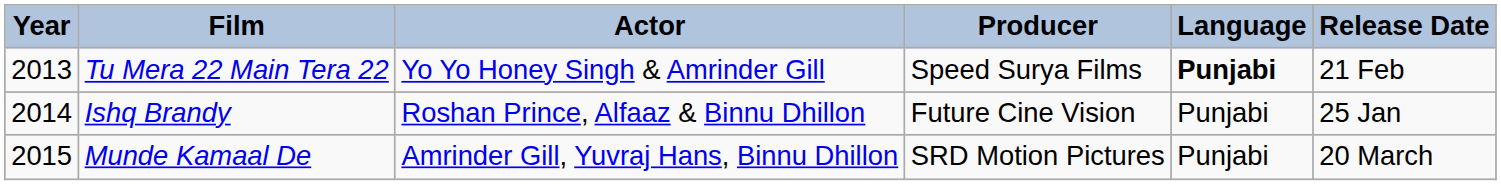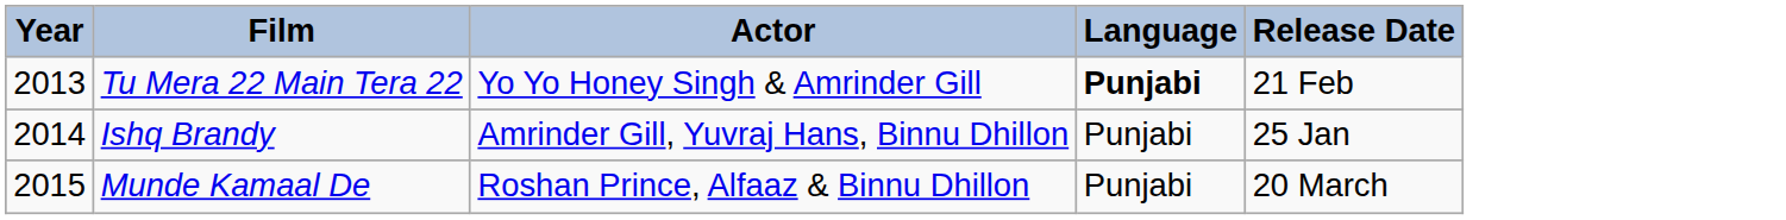 <table class="wikitable">
 <tr style="text-align:center;">
 <th style="background:#B0C4DE;">Year</th>
 <th style="background:#B0C4DE;">Film</th>
 <th style="background:#B0C4DE;">Actor</th>
-<th style="background:#B0C4DE;">Producer</th>
 <th style="background:#B0C4DE;">Language</th>
 <th style="background:#B0C4DE;">Release Date</th>
 </tr>
 <tr>
 <td>2013</td>
 <td><em><a href='#'>Tu Mera 22 Main Tera 22</a></em></td>
 <td><a href='#'>Yo Yo Honey Singh</a> & <a href='#'>Amrinder Gill</a></td>
-<td>Speed Surya Films</td>
 <td><strong>Punjabi</strong></td>
 <td>21 Feb</td>
 </tr>
 <tr>
 <td>2014</td>
 <td><em><a href='#'>Ishq Brandy</a></em></td>
-<td><a href='#'>Roshan Prince</a>, <a href='#'>Alfaaz</a> & <a href='#'>Binnu Dhillon</a></td>
-<td>Future Cine Vision</td>
+<td><a href='#'>Amrinder Gill</a>, <a href='#'>Yuvraj Hans</a>, <a href='#'>Binnu Dhillon</a></td>
 <td>Punjabi</td>
 <td>25 Jan</td>
 </tr>
 <tr>
 <td>2015</td>
 <td><em><a href='#'>Munde Kamaal De</a></em></td>
-<td><a href='#'>Amrinder Gill</a>, <a href='#'>Yuvraj Hans</a>, <a href='#'>Binnu Dhillon</a></td>
-<td>SRD Motion Pictures</td>
+<td><a href='#'>Roshan Prince</a>, <a href='#'>Alfaaz</a> & <a href='#'>Binnu Dhillon</a></td>
 <td>Punjabi</td>
 <td>20 March</td>
 </tr>
 </table>
